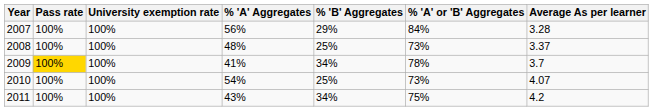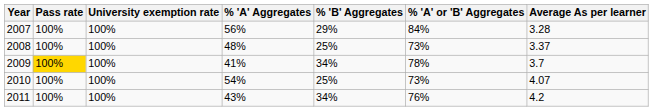 <table class="wikitable sortable">
 <tr>
 <th>Year</th>
 <th>Pass rate</th>
 <th>University exemption rate</th>
 <th>% 'A' Aggregates</th>
 <th>% 'B' Aggregates</th>
 <th>% 'A' or 'B' Aggregates</th>
 <th>Average As per learner</th>
 </tr>
 <tr>
 <td>2007</td>
 <td>100%</td>
 <td>100%</td>
 <td>56%</td>
 <td>29%</td>
 <td>84%</td>
 <td>3.28</td>
 </tr>
 <tr>
 <td>2008</td>
 <td>100%</td>
 <td>100%</td>
 <td>48%</td>
 <td>25%</td>
 <td>73%</td>
 <td>3.37</td>
 </tr>
 <tr>
 <td>2009</td>
 <td style="background: gold;">100%</td>
 <td>100%</td>
 <td>41%</td>
 <td>34%</td>
 <td>78%</td>
 <td>3.7</td>
 </tr>
 <tr>
 <td>2010</td>
 <td>100%</td>
 <td>100%</td>
 <td>54%</td>
 <td>25%</td>
 <td>73%</td>
 <td>4.07</td>
 </tr>
 <tr>
 <td>2011</td>
 <td>100%</td>
 <td>100%</td>
 <td>43%</td>
 <td>34%</td>
-<td>75%</td>
+<td>76%</td>
 <td>4.2</td>
 </tr>
 </table>
